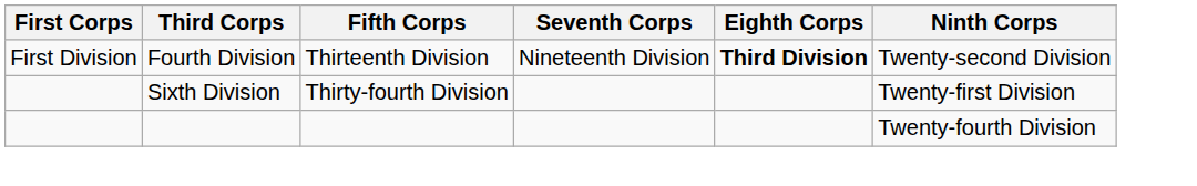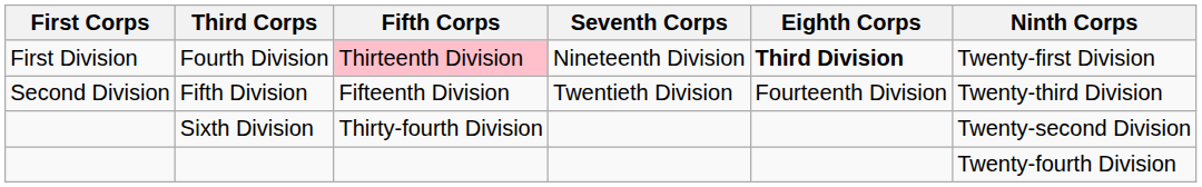 <table class="wikitable">
 <tr>
 <th>First Corps</th>
 <th>Third Corps</th>
 <th>Fifth Corps</th>
 <th>Seventh Corps</th>
 <th>Eighth Corps</th>
 <th>Ninth Corps</th>
 </tr>
 <tr>
 <td>First Division</td>
 <td>Fourth Division</td>
-<td>Thirteenth Division</td>
+<td style="background: pink;">Thirteenth Division</td>
 <td>Nineteenth Division</td>
 <td><strong>Third Division</strong></td>
-<td>Twenty-second Division</td>
+<td>Twenty-first Division</td>
+</tr>
+<tr>
+<td>Second Division</td>
+<td>Fifth Division</td>
+<td>Fifteenth Division</td>
+<td>Twentieth Division</td>
+<td>Fourteenth Division</td>
+<td>Twenty-third Division</td>
 </tr>
 <tr>
 <td></td>
 <td>Sixth Division</td>
 <td>Thirty-fourth Division</td>
 <td></td>
 <td></td>
-<td>Twenty-first Division</td>
+<td>Twenty-second Division</td>
 </tr>
 <tr>
 <td></td>
 <td></td>
 <td></td>
 <td></td>
 <td></td>
 <td>Twenty-fourth Division</td>
 </tr>
 </table>
